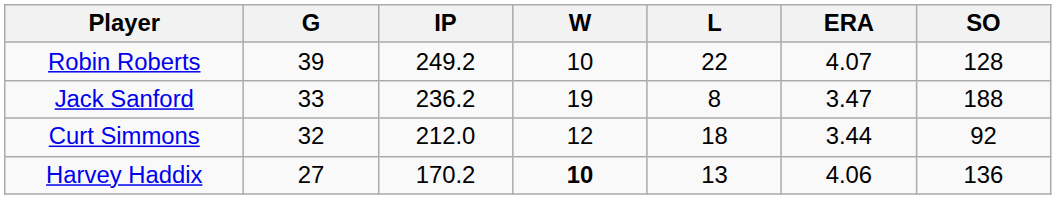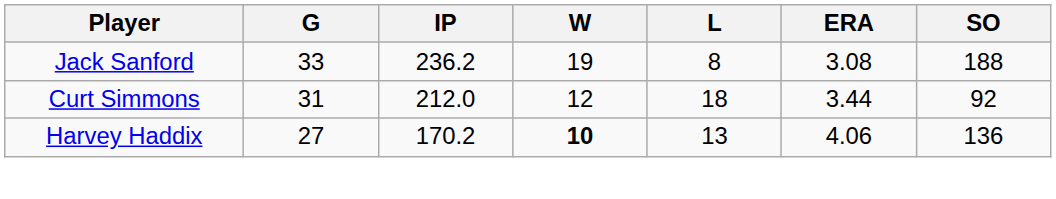 <table class="wikitable sortable">
 <tr>
 <th bgcolor="#DDDDFF" width="16%">Player</th>
 <th bgcolor="#DDDDFF" width="9%">G</th>
 <th bgcolor="#DDDDFF" width="9%">IP</th>
 <th bgcolor="#DDDDFF" width="9%">W</th>
 <th bgcolor="#DDDDFF" width="9%">L</th>
 <th bgcolor="#DDDDFF" width="9%">ERA</th>
 <th bgcolor="#DDDDFF" width="9%">SO</th>
 </tr>
-<tr align="center">
-<td><a href='#'>Robin Roberts</a></td>
-<td>39</td>
-<td>249.2</td>
-<td>10</td>
-<td>22</td>
-<td>4.07</td>
-<td>128</td>
-</tr>
 <tr align=center>
 <td><a href='#'>Jack Sanford</a></td>
 <td>33</td>
 <td>236.2</td>
 <td>19</td>
 <td>8</td>
-<td>3.47</td>
+<td>3.08</td>
 <td>188</td>
 </tr>
 <tr align=center>
 <td><a href='#'>Curt Simmons</a></td>
-<td>32</td>
+<td>31</td>
 <td>212.0</td>
 <td>12</td>
 <td>18</td>
 <td>3.44</td>
 <td>92</td>
 </tr>
 <tr align=center>
 <td><a href='#'>Harvey Haddix</a></td>
 <td>27</td>
 <td>170.2</td>
 <td><strong>10</strong></td>
 <td>13</td>
 <td>4.06</td>
 <td>136</td>
 </tr>
 </table>
